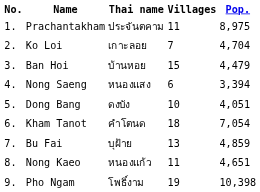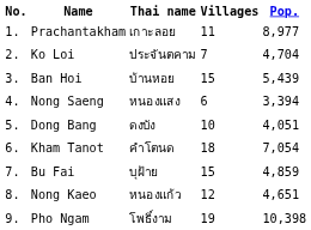 <table>
 <tr>
 <th>No.</th>
 <th>Name</th>
 <th>Thai name</th>
 <th>Villages</th>
 <th><a href='#'>Pop.</a></th>
 </tr>
 <tr>
 <td>1.</td>
 <td>Prachantakham</td>
-<td>ประจันตคาม</td>
+<td>เกาะลอย</td>
 <td>11</td>
-<td>8,975</td>
+<td>8,977</td>
 <td></td>
 </tr>
 <tr>
 <td>2.</td>
 <td>Ko Loi</td>
-<td>เกาะลอย</td>
+<td>ประจันตคาม</td>
 <td>7</td>
 <td>4,704</td>
 <td></td>
 </tr>
 <tr>
 <td>3.</td>
 <td>Ban Hoi</td>
 <td>บ้านหอย</td>
 <td>15</td>
-<td>4,479</td>
+<td>5,439</td>
 <td></td>
 </tr>
 <tr>
 <td>4.</td>
 <td>Nong Saeng</td>
 <td>หนองแสง</td>
 <td>6</td>
 <td>3,394</td>
 <td></td>
 </tr>
 <tr>
 <td>5.</td>
 <td>Dong Bang</td>
 <td>ดงบัง</td>
 <td>10</td>
 <td>4,051</td>
 <td></td>
 </tr>
 <tr>
 <td>6.</td>
 <td>Kham Tanot</td>
 <td>คำโตนด</td>
 <td>18</td>
 <td>7,054</td>
 <td></td>
 </tr>
 <tr>
 <td>7.</td>
 <td>Bu Fai</td>
 <td>บุฝ้าย</td>
-<td>13</td>
+<td>15</td>
 <td>4,859</td>
 <td></td>
 </tr>
 <tr>
 <td>8.</td>
 <td>Nong Kaeo</td>
 <td>หนองแก้ว</td>
-<td>11</td>
+<td>12</td>
 <td>4,651</td>
 <td></td>
 </tr>
 <tr>
 <td>9.</td>
 <td>Pho Ngam</td>
 <td>โพธิ์งาม</td>
 <td>19</td>
 <td>10,398</td>
 <td></td>
 </tr>
 </table>
